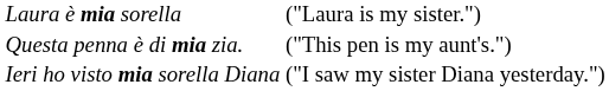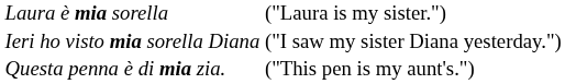 <table>
 <tr>
 <td><em>Laura è <strong>mia</strong> sorella</em></td>
 <td>("Laura is my sister.")</td>
 </tr>
 <tr>
+<td><em>Ieri ho visto <strong>mia</strong> sorella Diana</em></td>
+<td>("I saw my sister Diana yesterday.")</td>
+</tr>
+<tr>
 <td><em>Questa penna è di <strong>mia</strong> zia.</em></td>
 <td>("This pen is my aunt's.")</td>
 </tr>
-<tr>
-<td><em>Ieri ho visto <strong>mia</strong> sorella Diana</em></td>
-<td>("I saw my sister Diana yesterday.")</td>
-</tr>
 </table>
